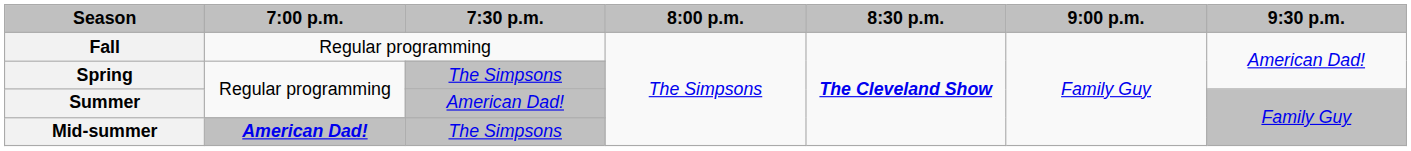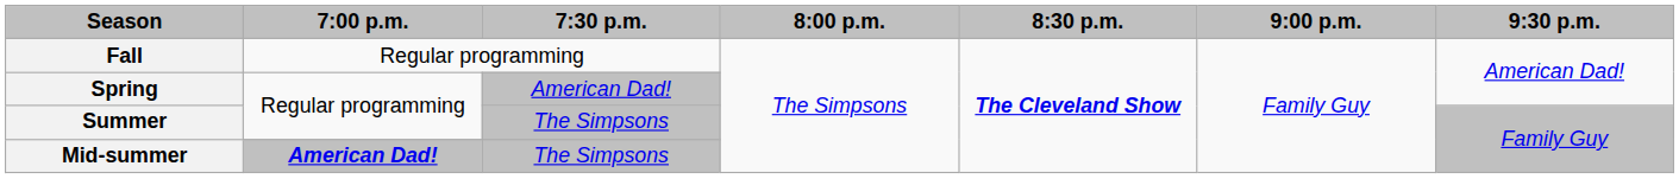 <table class="wikitable" style="width:100%;margin-right:0;text-align:center">
 <tr>
 <th style="background-color:#C0C0C0;text-align:center;width:11.5%;">Season</th>
 <th style="background-color:#C0C0C0;text-align:center;width:11.5%;">7:00 p.m.</th>
 <th style="background-color:#C0C0C0;text-align:center;width:11.5%;">7:30 p.m.</th>
 <th style="background-color:#C0C0C0;text-align:center;width:11.5%;">8:00 p.m.</th>
 <th style="background-color:#C0C0C0;text-align:center;width:11.5%;">8:30 p.m.</th>
 <th style="background-color:#C0C0C0;text-align:center;width:11.5%;">9:00 p.m.</th>
 <th style="background-color:#C0C0C0;text-align:center;width:11.5%;">9:30 p.m.</th>
 </tr>
 <tr>
 <th>Fall</th>
 <td colspan="2">Regular programming</td>
 <td rowspan="4"><em><a href='#'>The Simpsons</a></em></td>
 <td rowspan="4"><strong><em><a href='#'>The Cleveland Show</a></em></strong></td>
 <td rowspan="4"><em><a href='#'>Family Guy</a></em></td>
 <td rowspan="2"><em><a href='#'>American Dad!</a></em></td>
 </tr>
 <tr>
 <th>Spring</th>
 <td rowspan="2">Regular programming</td>
-<td style="background:#C0C0C0;"><em><a href='#'>The Simpsons</a></em> </td>
+<td style="background:#C0C0C0;"><em><a href='#'>American Dad!</a></em> </td>
 </tr>
 <tr>
 <th>Summer</th>
-<td style="background:#C0C0C0;"><em><a href='#'>American Dad!</a></em> </td>
+<td style="background:#C0C0C0;"><em><a href='#'>The Simpsons</a></em> </td>
 <td rowspan="2" style="background:#C0C0C0;"><em><a href='#'>Family Guy</a></em> </td>
 </tr>
 <tr>
 <th>Mid-summer</th>
 <td style="background:#C0C0C0;"><strong><em><a href='#'>American Dad!</a></em> </strong></td>
 <td style="background:#C0C0C0;"><em><a href='#'>The Simpsons</a></em> </td>
 </tr>
 </table>
